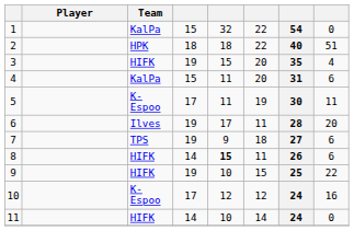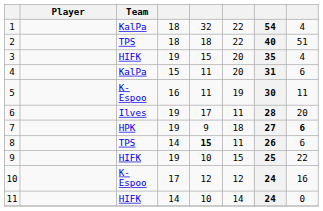 <table class="wikitable sortable" style="text-align: center">
 <tr>
 <th></th>
 <th style="width: 10em;">Player</th>
 <th style="width: 4em;">Team</th>
 <th style="width: 3em;"></th>
 <th style="width: 3em;"></th>
 <th style="width: 3em;"></th>
 <th style="width: 3em;"></th>
 <th style="width: 3em;"></th>
 </tr>
 <tr>
 <td>1</td>
 <td style="text-align:left;"></td>
 <td style="text-align:left;"><a href='#'>KalPa</a></td>
-<td>15</td>
+<td>18</td>
 <td>32</td>
 <td>22</td>
 <th>54</th>
-<td>0</td>
+<td>4</td>
 </tr>
 <tr>
 <td>2</td>
 <td style="text-align:left;"></td>
-<td style="text-align:left;"><a href='#'>HPK</a></td>
+<td style="text-align:left;"><a href='#'>TPS</a></td>
 <td>18</td>
 <td>18</td>
 <td>22</td>
 <th>40</th>
 <td>51</td>
 </tr>
 <tr>
 <td>3</td>
 <td style="text-align:left;"></td>
 <td style="text-align:left;"><a href='#'>HIFK</a></td>
 <td>19</td>
 <td>15</td>
 <td>20</td>
 <th>35</th>
 <td>4</td>
 </tr>
 <tr>
 <td>4</td>
 <td style="text-align:left;"></td>
 <td style="text-align:left;"><a href='#'>KalPa</a></td>
 <td>15</td>
 <td>11</td>
 <td>20</td>
 <th>31</th>
 <td>6</td>
 </tr>
 <tr>
 <td>5</td>
 <td style="text-align:left;"></td>
 <td style="text-align:left;"><a href='#'>K-Espoo</a></td>
-<td>17</td>
+<td>16</td>
 <td>11</td>
 <td>19</td>
 <th>30</th>
 <td>11</td>
 </tr>
 <tr>
 <td>6</td>
 <td style="text-align:left;"></td>
 <td style="text-align:left;"><a href='#'>Ilves</a></td>
 <td>19</td>
 <td>17</td>
 <td>11</td>
 <th>28</th>
 <td>20</td>
 </tr>
 <tr>
 <td>7</td>
 <td style="text-align:left;"></td>
-<td style="text-align:left;"><a href='#'>TPS</a></td>
+<td style="text-align:left;"><a href='#'>HPK</a></td>
 <td>19</td>
 <td>9</td>
 <td>18</td>
 <th>27</th>
-<td>6</td>
+<td><strong>6</strong></td>
 </tr>
 <tr>
 <td>8</td>
 <td style="text-align:left;"></td>
-<td style="text-align:left;"><a href='#'>HIFK</a></td>
+<td style="text-align:left;"><a href='#'>TPS</a></td>
 <td>14</td>
 <td><strong>15</strong></td>
 <td>11</td>
 <th>26</th>
 <td>6</td>
 </tr>
 <tr>
 <td>9</td>
 <td style="text-align:left;"></td>
 <td style="text-align:left;"><a href='#'>HIFK</a></td>
 <td>19</td>
 <td>10</td>
 <td>15</td>
 <th>25</th>
 <td>22</td>
 </tr>
 <tr>
 <td>10</td>
 <td style="text-align:left;"></td>
 <td style="text-align:left;"><a href='#'>K-Espoo</a></td>
 <td>17</td>
 <td>12</td>
 <td>12</td>
 <th>24</th>
 <td>16</td>
 </tr>
 <tr>
 <td>11</td>
 <td style="text-align:left;"></td>
 <td style="text-align:left;"><a href='#'>HIFK</a></td>
 <td>14</td>
 <td>10</td>
 <td>14</td>
 <th>24</th>
 <td>0</td>
 </tr>
 <tr>
 </tr>
 </table>
